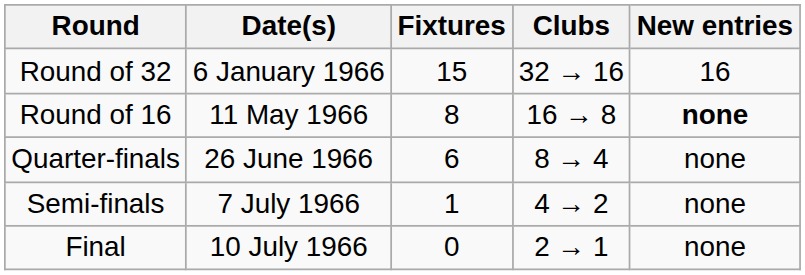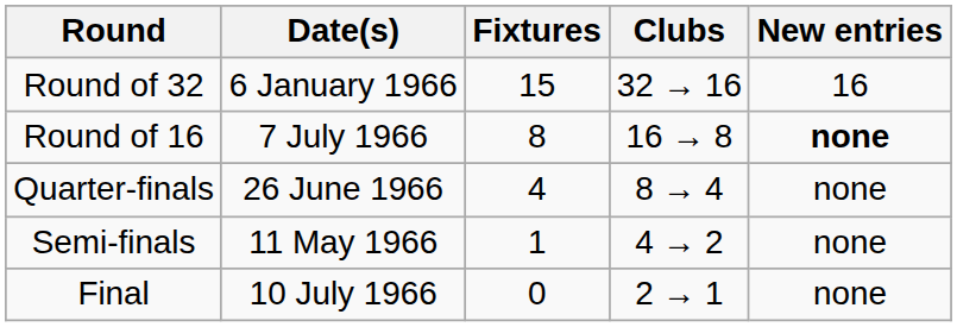 <table class="wikitable" style="text-align:center">
 <tr>
 <th>Round</th>
 <th>Date(s)</th>
 <th>Fixtures</th>
 <th>Clubs</th>
 <th>New entries</th>
 </tr>
 <tr>
 <td>Round of 32</td>
 <td>6 January 1966</td>
 <td>15</td>
 <td>32 → 16</td>
 <td>16</td>
 </tr>
 <tr>
 <td>Round of 16</td>
-<td>11 May 1966</td>
+<td>7 July 1966</td>
 <td>8</td>
 <td>16 → 8</td>
 <td><strong>none</strong></td>
 </tr>
 <tr>
 <td>Quarter-finals</td>
 <td>26 June 1966</td>
-<td>6</td>
+<td>4</td>
 <td>8 → 4</td>
 <td>none</td>
 </tr>
 <tr>
 <td>Semi-finals</td>
-<td>7 July 1966</td>
+<td>11 May 1966</td>
 <td>1</td>
 <td>4 → 2</td>
 <td>none</td>
 </tr>
 <tr>
 <td>Final</td>
 <td>10 July 1966</td>
 <td>0</td>
 <td>2 → 1</td>
 <td>none</td>
 </tr>
 </table>
